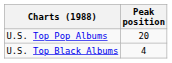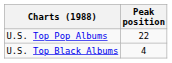 <table class="wikitable">
 <tr>
 <th align="left">Charts (1988)</th>
 <th align="left">Peak<br>position</th>
 </tr>
 <tr>
 <td align="left">U.S. <a href='#'>Top Pop Albums</a></td>
-<td style="text-align:center;">20</td>
+<td style="text-align:center;">22</td>
 </tr>
 <tr>
 <td align="left">U.S. <a href='#'>Top Black Albums</a></td>
 <td style="text-align:center;">4</td>
 </tr>
 </table>
